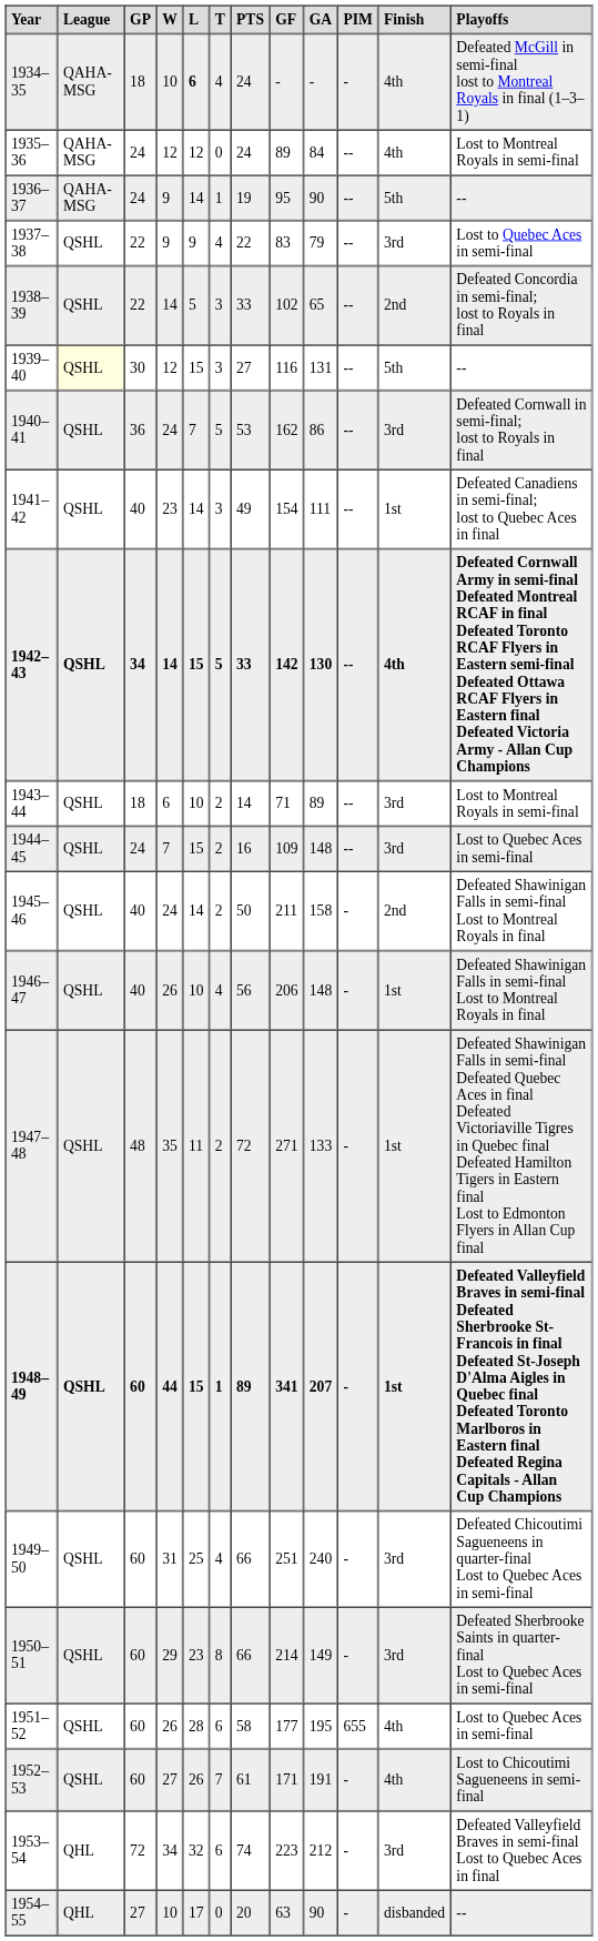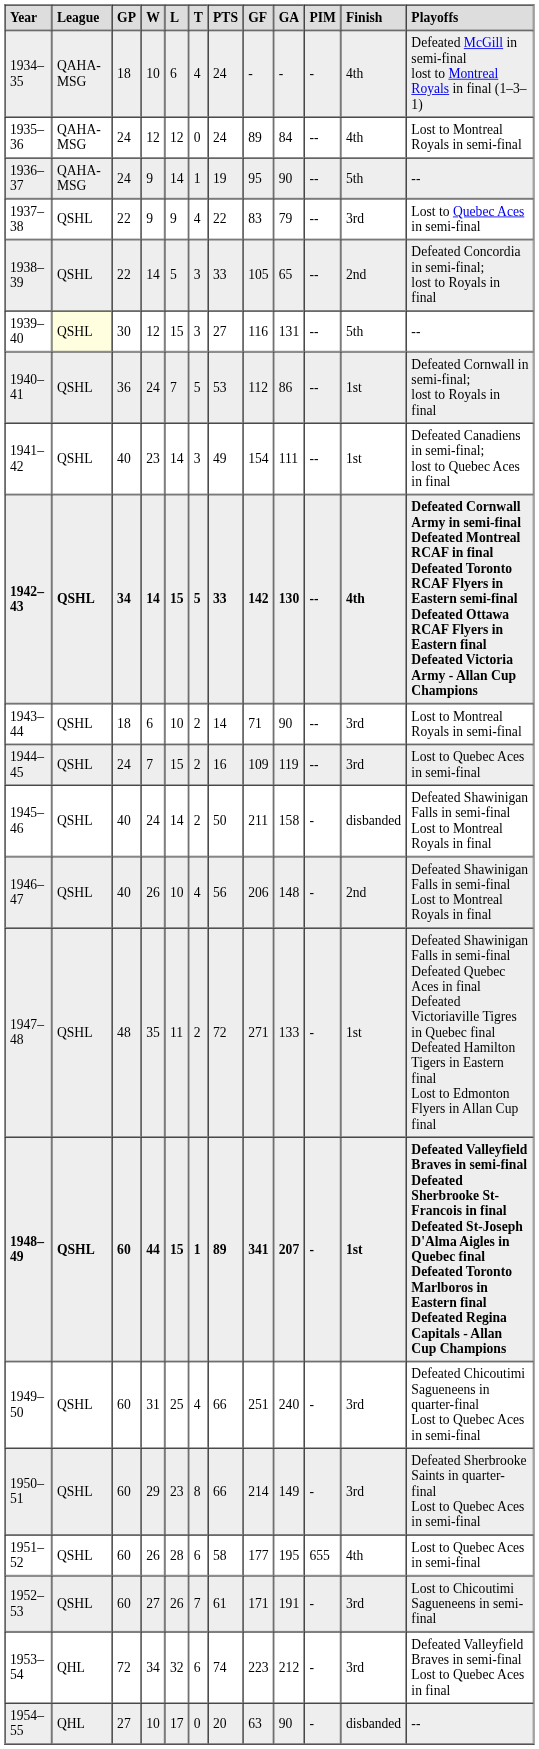 <table cellpadding=5 border=1 cellspacing=0>
 <tr bgcolor="#dddddd">
 <td><strong>Year</strong></td>
 <td><strong>League</strong></td>
 <td><strong>GP</strong></td>
 <td><strong>W</strong></td>
 <td><strong>L</strong></td>
 <td><strong>T</strong></td>
 <td><strong>PTS</strong></td>
 <td><strong>GF</strong></td>
 <td><strong>GA</strong></td>
 <td><strong>PIM</strong></td>
 <td><strong>Finish</strong></td>
 <td><strong>Playoffs</strong></td>
 </tr>
 <tr bgcolor="#eeeeee">
 <td>1934–35</td>
 <td>QAHA-MSG</td>
 <td>18</td>
 <td>10</td>
-<td><strong>6</strong></td>
+<td>6</td>
 <td>4</td>
 <td>24</td>
 <td>-</td>
 <td>-</td>
 <td>-</td>
 <td>4th</td>
 <td>Defeated <a href='#'>McGill</a> in semi-final<br>lost to <a href='#'>Montreal Royals</a> in final (1–3–1)</td>
 </tr>
 <tr>
 <td>1935–36</td>
 <td>QAHA-MSG</td>
 <td>24</td>
 <td>12</td>
 <td>12</td>
 <td>0</td>
 <td>24</td>
 <td>89</td>
 <td>84</td>
 <td>--</td>
 <td>4th</td>
 <td>Lost to Montreal Royals in semi-final</td>
 </tr>
 <tr bgcolor="#eeeeee">
 <td>1936–37</td>
 <td>QAHA-MSG</td>
 <td>24</td>
 <td>9</td>
 <td>14</td>
 <td>1</td>
 <td>19</td>
 <td>95</td>
 <td>90</td>
 <td>--</td>
 <td>5th</td>
 <td>--</td>
 </tr>
 <tr>
 <td>1937–38</td>
 <td>QSHL</td>
 <td>22</td>
 <td>9</td>
 <td>9</td>
 <td>4</td>
 <td>22</td>
 <td>83</td>
 <td>79</td>
 <td>--</td>
 <td>3rd</td>
 <td>Lost to <a href='#'>Quebec Aces</a> in semi-final</td>
 </tr>
 <tr bgcolor="#eeeeee">
 <td>1938–39</td>
 <td>QSHL</td>
 <td>22</td>
 <td>14</td>
 <td>5</td>
 <td>3</td>
 <td>33</td>
-<td>102</td>
+<td>105</td>
 <td>65</td>
 <td>--</td>
 <td>2nd</td>
 <td>Defeated Concordia in semi-final;<br>lost to Royals in final</td>
 </tr>
 <tr>
 <td>1939–40</td>
 <td style="background: lightyellow;">QSHL</td>
 <td>30</td>
 <td>12</td>
 <td>15</td>
 <td>3</td>
 <td>27</td>
 <td>116</td>
 <td>131</td>
 <td>--</td>
 <td>5th</td>
 <td>--</td>
 </tr>
 <tr bgcolor="#eeeeee">
 <td>1940–41</td>
 <td>QSHL</td>
 <td>36</td>
 <td>24</td>
 <td>7</td>
 <td>5</td>
 <td>53</td>
-<td>162</td>
+<td>112</td>
 <td>86</td>
 <td>--</td>
-<td>3rd</td>
+<td>1st</td>
 <td>Defeated Cornwall in semi-final;<br>lost to Royals in final</td>
 </tr>
 <tr>
 <td>1941–42</td>
 <td>QSHL</td>
 <td>40</td>
 <td>23</td>
 <td>14</td>
 <td>3</td>
 <td>49</td>
 <td>154</td>
 <td>111</td>
 <td>--</td>
 <td>1st</td>
 <td>Defeated Canadiens in semi-final;<br>lost to Quebec Aces in final</td>
 </tr>
 <tr bgcolor="#eeeeee" style="font-weight:bold;">
 <td>1942–43</td>
 <td>QSHL</td>
 <td>34</td>
 <td>14</td>
 <td>15</td>
 <td>5</td>
 <td>33</td>
 <td>142</td>
 <td>130</td>
 <td>--</td>
 <td>4th</td>
 <td>Defeated Cornwall Army in semi-final<br>Defeated Montreal RCAF in final<br>Defeated Toronto RCAF Flyers in Eastern semi-final<br>Defeated Ottawa RCAF Flyers in Eastern final<br>Defeated Victoria Army - Allan Cup Champions</td>
 </tr>
 <tr>
 <td>1943–44</td>
 <td>QSHL</td>
 <td>18</td>
 <td>6</td>
 <td>10</td>
 <td>2</td>
 <td>14</td>
 <td>71</td>
-<td>89</td>
+<td>90</td>
 <td>--</td>
 <td>3rd</td>
 <td>Lost to Montreal Royals in semi-final</td>
 </tr>
 <tr bgcolor="#eeeeee">
 <td>1944–45</td>
 <td>QSHL</td>
 <td>24</td>
 <td>7</td>
 <td>15</td>
 <td>2</td>
 <td>16</td>
 <td>109</td>
-<td>148</td>
+<td>119</td>
 <td>--</td>
 <td>3rd</td>
 <td>Lost to Quebec Aces in semi-final</td>
 </tr>
 <tr>
 <td>1945–46</td>
 <td>QSHL</td>
 <td>40</td>
 <td>24</td>
 <td>14</td>
 <td>2</td>
 <td>50</td>
 <td>211</td>
 <td>158</td>
 <td>-</td>
-<td>2nd</td>
+<td>disbanded</td>
 <td>Defeated Shawinigan Falls in semi-final<br>Lost to Montreal Royals in final</td>
 </tr>
 <tr bgcolor="#eeeeee">
 <td>1946–47</td>
 <td>QSHL</td>
 <td>40</td>
 <td>26</td>
 <td>10</td>
 <td>4</td>
 <td>56</td>
 <td>206</td>
 <td>148</td>
 <td>-</td>
-<td>1st</td>
+<td>2nd</td>
 <td>Defeated Shawinigan Falls in semi-final<br>Lost to Montreal Royals in final</td>
 </tr>
 <tr bgcolor="#eeeeee">
 <td>1947–48</td>
 <td>QSHL</td>
 <td>48</td>
 <td>35</td>
 <td>11</td>
 <td>2</td>
 <td>72</td>
 <td>271</td>
 <td>133</td>
 <td>-</td>
 <td>1st</td>
 <td>Defeated Shawinigan Falls in semi-final<br>Defeated Quebec Aces in final<br>Defeated Victoriaville Tigres in Quebec final<br>Defeated Hamilton Tigers in Eastern final<br>Lost to Edmonton Flyers in Allan Cup final</td>
 </tr>
 <tr bgcolor="#eeeeee" style="font-weight:bold;">
 <td>1948–49</td>
 <td>QSHL</td>
 <td>60</td>
 <td>44</td>
 <td>15</td>
 <td>1</td>
 <td>89</td>
 <td>341</td>
 <td>207</td>
 <td>-</td>
 <td>1st</td>
 <td>Defeated Valleyfield Braves in semi-final<br>Defeated Sherbrooke St-Francois in final<br>Defeated St-Joseph D'Alma Aigles in Quebec final<br>Defeated Toronto Marlboros in Eastern final<br>Defeated Regina Capitals - Allan Cup Champions</td>
 </tr>
 <tr>
 <td>1949–50</td>
 <td>QSHL</td>
 <td>60</td>
 <td>31</td>
 <td>25</td>
 <td>4</td>
 <td>66</td>
 <td>251</td>
 <td>240</td>
 <td>-</td>
 <td>3rd</td>
 <td>Defeated Chicoutimi Sagueneens in quarter-final<br>Lost to Quebec Aces in semi-final</td>
 </tr>
 <tr bgcolor="#eeeeee">
 <td>1950–51</td>
 <td>QSHL</td>
 <td>60</td>
 <td>29</td>
 <td>23</td>
 <td>8</td>
 <td>66</td>
 <td>214</td>
 <td>149</td>
 <td>-</td>
 <td>3rd</td>
 <td>Defeated Sherbrooke Saints in quarter-final<br>Lost to Quebec Aces in semi-final</td>
 </tr>
 <tr>
 <td>1951–52</td>
 <td>QSHL</td>
 <td>60</td>
 <td>26</td>
 <td>28</td>
 <td>6</td>
 <td>58</td>
 <td>177</td>
 <td>195</td>
 <td>655</td>
 <td>4th</td>
 <td>Lost to Quebec Aces in semi-final</td>
 </tr>
 <tr bgcolor="#eeeeee">
 <td>1952–53</td>
 <td>QSHL</td>
 <td>60</td>
 <td>27</td>
 <td>26</td>
 <td>7</td>
 <td>61</td>
 <td>171</td>
 <td>191</td>
 <td>-</td>
-<td>4th</td>
+<td>3rd</td>
 <td>Lost to Chicoutimi Sagueneens in semi-final</td>
 </tr>
 <tr>
 <td>1953–54</td>
 <td>QHL</td>
 <td>72</td>
 <td>34</td>
 <td>32</td>
 <td>6</td>
 <td>74</td>
 <td>223</td>
 <td>212</td>
 <td>-</td>
 <td>3rd</td>
 <td>Defeated Valleyfield Braves in semi-final<br>Lost to Quebec Aces in final</td>
 </tr>
 <tr bgcolor="#eeeeee">
 <td>1954–55</td>
 <td>QHL</td>
 <td>27</td>
 <td>10</td>
 <td>17</td>
 <td>0</td>
 <td>20</td>
 <td>63</td>
 <td>90</td>
 <td>-</td>
 <td>disbanded</td>
 <td>--</td>
 </tr>
 <tr>
 </tr>
 </table>
